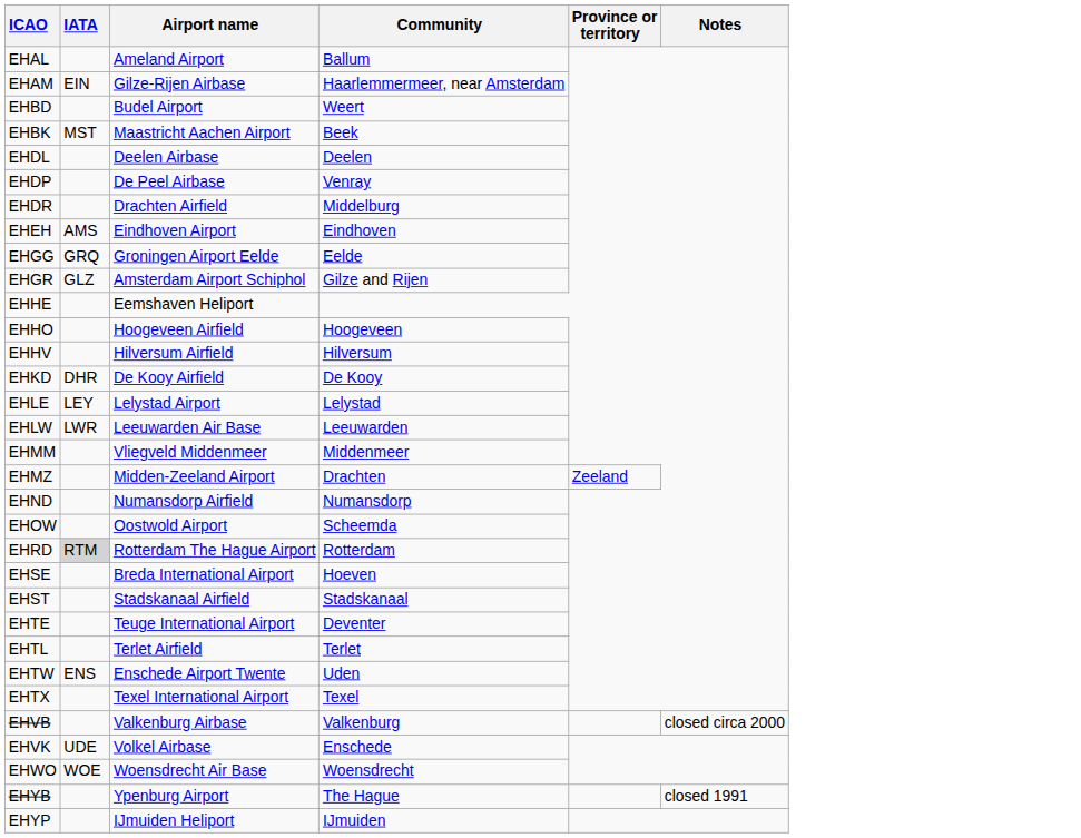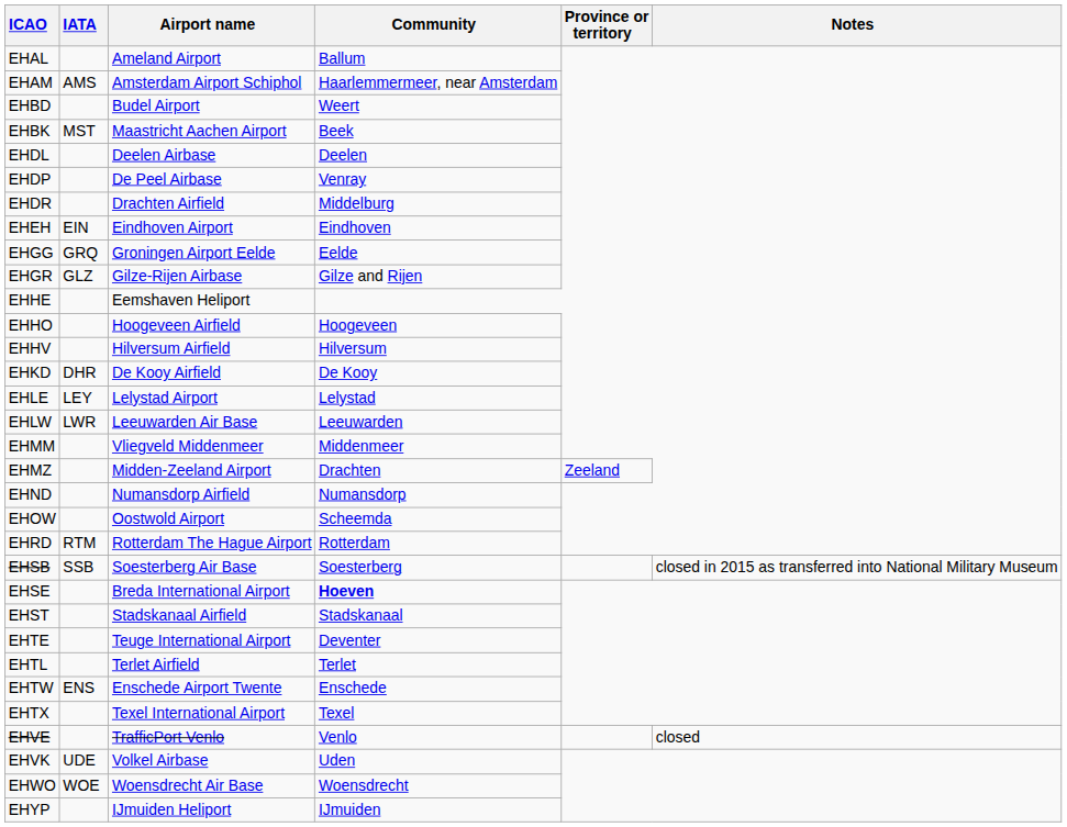 <table class="wikitable" style="width:auto;">
 <tr>
 <th width="*"><a href='#'>ICAO</a>  </th>
 <th width="*"><a href='#'>IATA</a>  </th>
 <th width="*">Airport name  </th>
 <th width="*">Community  </th>
 <th width="*">Province or<br>territory  </th>
 <th width="*">Notes  </th>
 </tr>
 <tr>
 <td>EHAL</td>
 <td></td>
 <td><a href='#'>Ameland Airport</a></td>
 <td><a href='#'>Ballum</a></td>
 </tr>
 <tr>
 <td>EHAM</td>
-<td>EIN</td>
-<td><a href='#'>Gilze-Rijen Airbase</a></td>
+<td>AMS</td>
+<td><a href='#'>Amsterdam Airport Schiphol</a></td>
 <td><a href='#'>Haarlemmermeer</a>, near <a href='#'>Amsterdam</a></td>
 </tr>
 <tr>
 <td>EHBD</td>
 <td></td>
 <td><a href='#'>Budel Airport</a></td>
 <td><a href='#'>Weert</a></td>
 </tr>
 <tr>
 <td>EHBK</td>
 <td>MST</td>
 <td><a href='#'>Maastricht Aachen Airport</a></td>
 <td><a href='#'>Beek</a></td>
 </tr>
 <tr>
 <td>EHDL</td>
 <td></td>
 <td><a href='#'>Deelen Airbase</a></td>
 <td><a href='#'>Deelen</a></td>
 </tr>
 <tr>
 <td>EHDP</td>
 <td></td>
 <td><a href='#'>De Peel Airbase</a></td>
 <td><a href='#'>Venray</a></td>
 </tr>
 <tr>
 <td>EHDR</td>
 <td></td>
 <td><a href='#'>Drachten Airfield</a></td>
 <td><a href='#'>Middelburg</a></td>
 </tr>
 <tr>
 <td>EHEH</td>
-<td>AMS</td>
+<td>EIN</td>
 <td><a href='#'>Eindhoven Airport</a></td>
 <td><a href='#'>Eindhoven</a></td>
 </tr>
 <tr>
 <td>EHGG</td>
 <td>GRQ</td>
 <td><a href='#'>Groningen Airport Eelde</a></td>
 <td><a href='#'>Eelde</a></td>
 </tr>
 <tr>
 <td>EHGR</td>
 <td>GLZ</td>
-<td><a href='#'>Amsterdam Airport Schiphol</a></td>
+<td><a href='#'>Gilze-Rijen Airbase</a></td>
 <td><a href='#'>Gilze</a> and <a href='#'>Rijen</a></td>
 </tr>
 <tr>
 <td>EHHE</td>
 <td></td>
 <td>Eemshaven Heliport</td>
 </tr>
 <tr>
 <td>EHHO</td>
 <td></td>
 <td><a href='#'>Hoogeveen Airfield</a></td>
 <td><a href='#'>Hoogeveen</a></td>
 </tr>
 <tr>
 <td>EHHV</td>
 <td></td>
 <td><a href='#'>Hilversum Airfield</a></td>
 <td><a href='#'>Hilversum</a></td>
 </tr>
 <tr>
 <td>EHKD</td>
 <td>DHR</td>
 <td><a href='#'>De Kooy Airfield</a></td>
 <td><a href='#'>De Kooy</a></td>
 </tr>
 <tr>
 <td>EHLE</td>
 <td>LEY</td>
 <td><a href='#'>Lelystad Airport</a></td>
 <td><a href='#'>Lelystad</a></td>
 </tr>
 <tr>
 <td>EHLW</td>
 <td>LWR</td>
 <td><a href='#'>Leeuwarden Air Base</a></td>
 <td><a href='#'>Leeuwarden</a></td>
 </tr>
 <tr>
 <td>EHMM</td>
 <td></td>
 <td><a href='#'>Vliegveld Middenmeer</a></td>
 <td><a href='#'>Middenmeer</a></td>
 </tr>
 <tr>
 <td>EHMZ</td>
 <td></td>
 <td><a href='#'>Midden-Zeeland Airport</a></td>
 <td><a href='#'>Drachten</a></td>
 <td><a href='#'>Zeeland</a></td>
 </tr>
 <tr>
 <td>EHND</td>
 <td></td>
 <td><a href='#'>Numansdorp Airfield</a></td>
 <td><a href='#'>Numansdorp</a></td>
 </tr>
 <tr>
 <td>EHOW</td>
 <td></td>
 <td><a href='#'>Oostwold Airport</a></td>
 <td><a href='#'>Scheemda</a></td>
 </tr>
 <tr>
 <td>EHRD</td>
-<td style="background: lightgrey;">RTM</td>
+<td>RTM</td>
 <td><a href='#'>Rotterdam The Hague Airport</a></td>
 <td><a href='#'>Rotterdam</a></td>
+</tr>
+<tr>
+<td><s>EHSB</s></td>
+<td>SSB</td>
+<td><a href='#'>Soesterberg Air Base</a></td>
+<td><a href='#'>Soesterberg</a></td>
+<td></td>
+<td>closed in 2015 as transferred into National Military Museum</td>
 </tr>
 <tr>
 <td>EHSE</td>
 <td></td>
 <td><a href='#'>Breda International Airport</a></td>
-<td><a href='#'>Hoeven</a></td>
+<td><strong><a href='#'>Hoeven</a></strong></td>
 </tr>
 <tr>
 <td>EHST</td>
 <td></td>
 <td><a href='#'>Stadskanaal Airfield</a></td>
 <td><a href='#'>Stadskanaal</a></td>
 </tr>
 <tr>
 <td>EHTE</td>
 <td></td>
 <td><a href='#'>Teuge International Airport</a></td>
 <td><a href='#'>Deventer</a></td>
 </tr>
 <tr>
 <td>EHTL</td>
 <td></td>
 <td><a href='#'>Terlet Airfield</a></td>
 <td><a href='#'>Terlet</a></td>
 </tr>
 <tr>
 <td>EHTW</td>
 <td>ENS</td>
 <td><a href='#'>Enschede Airport Twente</a></td>
-<td><a href='#'>Uden</a></td>
+<td><a href='#'>Enschede</a></td>
 </tr>
 <tr>
 <td>EHTX</td>
 <td></td>
 <td><a href='#'>Texel International Airport</a></td>
 <td><a href='#'>Texel</a></td>
 </tr>
 <tr>
-<td><s>EHVB</s></td>
+<td><s>EHVE</s></td>
 <td></td>
-<td><a href='#'>Valkenburg Airbase</a></td>
-<td><a href='#'>Valkenburg</a></td>
+<td><s><a href='#'>TrafficPort Venlo</a></s></td>
+<td><a href='#'>Venlo</a></td>
 <td></td>
-<td>closed circa 2000</td>
+<td>closed</td>
 </tr>
 <tr>
 <td>EHVK</td>
 <td>UDE</td>
 <td><a href='#'>Volkel Airbase</a></td>
-<td><a href='#'>Enschede</a></td>
+<td><a href='#'>Uden</a></td>
 </tr>
 <tr>
 <td>EHWO</td>
 <td>WOE</td>
 <td><a href='#'>Woensdrecht Air Base</a></td>
 <td><a href='#'>Woensdrecht</a></td>
 </tr>
 <tr>
-<td><s>EHYB</s></td>
-<td></td>
-<td><a href='#'>Ypenburg Airport</a></td>
-<td><a href='#'>The Hague</a></td>
-<td></td>
-<td>closed 1991</td>
-</tr>
-<tr>
 <td>EHYP</td>
 <td></td>
 <td><a href='#'>IJmuiden Heliport</a></td>
 <td><a href='#'>IJmuiden</a></td>
 </tr>
 </table>
